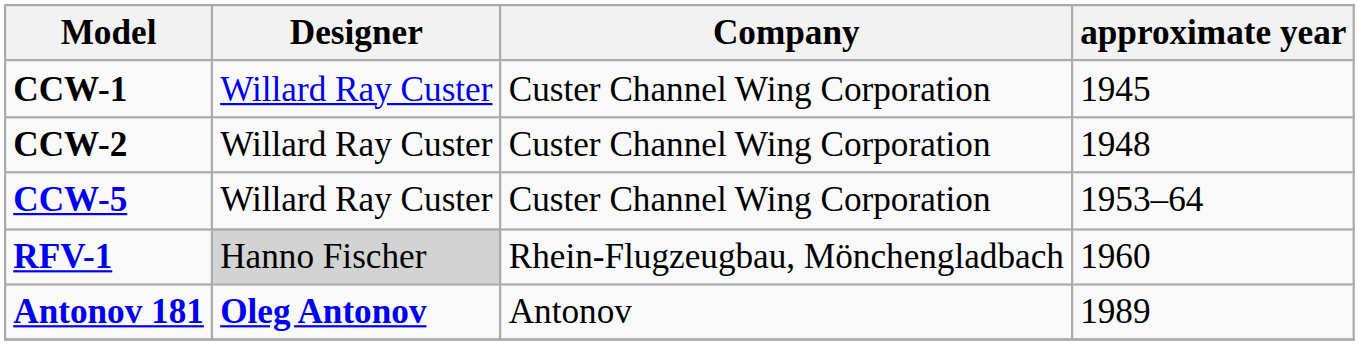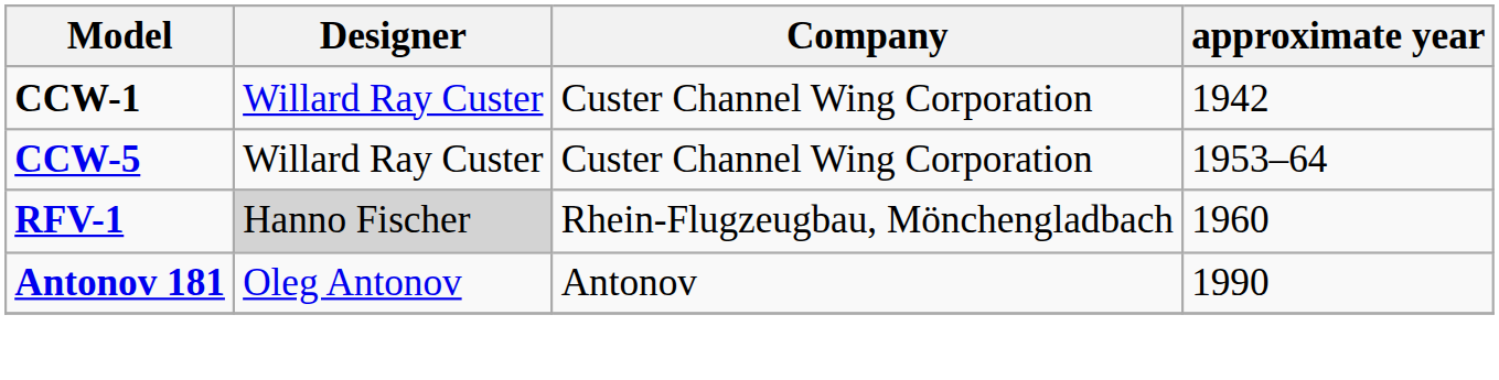 <table class="wikitable">
 <tr class="hintergrundfarbe6">
 <th>Model</th>
 <th>Designer</th>
 <th>Company</th>
 <th>approximate year</th>
 </tr>
 <tr>
 <td><strong>CCW-1</strong></td>
 <td><a href='#'>Willard Ray Custer</a></td>
 <td>Custer Channel Wing Corporation</td>
-<td>1945</td>
-</tr>
-<tr>
-<td><strong>CCW-2</strong></td>
-<td>Willard Ray Custer</td>
-<td>Custer Channel Wing Corporation</td>
-<td>1948</td>
+<td>1942</td>
 </tr>
 <tr>
 <td><strong><a href='#'>CCW-5</a></strong></td>
 <td>Willard Ray Custer</td>
 <td>Custer Channel Wing Corporation</td>
 <td>1953–64</td>
 </tr>
 <tr>
 <td><strong><a href='#'>RFV-1</a></strong></td>
 <td style="background: lightgrey;">Hanno Fischer</td>
 <td>Rhein-Flugzeugbau, Mönchengladbach</td>
 <td>1960</td>
 </tr>
 <tr>
 <td><strong><a href='#'>Antonov 181</a></strong></td>
-<td><strong><a href='#'>Oleg Antonov</a></strong></td>
+<td><a href='#'>Oleg Antonov</a></td>
 <td>Antonov</td>
-<td>1989</td>
+<td>1990</td>
 </tr>
 <tr>
 </tr>
 </table>
